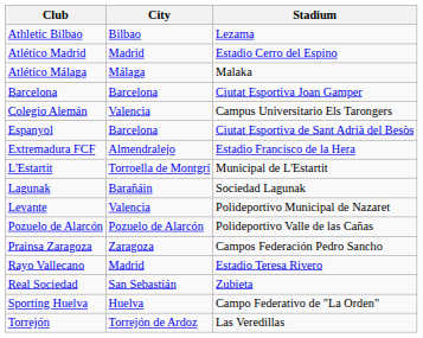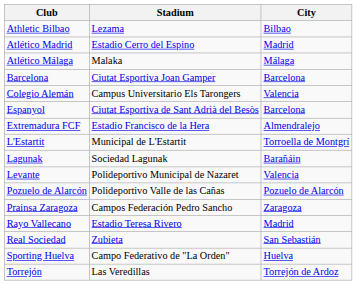 <table class="wikitable sortable">
 <tr>
 <th>Club</th>
+<th>Stadium</th>
 <th>City</th>
-<th>Stadium</th>
 </tr>
 <tr>
 <td><a href='#'>Athletic Bilbao</a></td>
+<td><a href='#'>Lezama</a></td>
 <td><a href='#'>Bilbao</a></td>
-<td><a href='#'>Lezama</a></td>
 </tr>
 <tr>
 <td><a href='#'>Atlético Madrid</a></td>
+<td><a href='#'>Estadio Cerro del Espino</a></td>
 <td><a href='#'>Madrid</a></td>
-<td><a href='#'>Estadio Cerro del Espino</a></td>
 </tr>
 <tr>
 <td><a href='#'>Atlético Málaga</a></td>
+<td>Malaka</td>
 <td><a href='#'>Málaga</a></td>
-<td>Malaka</td>
 </tr>
 <tr>
 <td><a href='#'>Barcelona</a></td>
+<td><a href='#'>Ciutat Esportiva Joan Gamper</a></td>
 <td><a href='#'>Barcelona</a></td>
-<td><a href='#'>Ciutat Esportiva Joan Gamper</a></td>
 </tr>
 <tr>
 <td><a href='#'>Colegio Alemán</a></td>
+<td>Campus Universitario Els Tarongers</td>
 <td><a href='#'>Valencia</a></td>
-<td>Campus Universitario Els Tarongers</td>
 </tr>
 <tr>
 <td><a href='#'>Espanyol</a></td>
+<td><a href='#'>Ciutat Esportiva de Sant Adrià del Besòs</a></td>
 <td><a href='#'>Barcelona</a></td>
-<td><a href='#'>Ciutat Esportiva de Sant Adrià del Besòs</a></td>
 </tr>
 <tr>
 <td><a href='#'>Extremadura FCF</a></td>
+<td><a href='#'>Estadio Francisco de la Hera</a></td>
 <td><a href='#'>Almendralejo</a></td>
-<td><a href='#'>Estadio Francisco de la Hera</a></td>
 </tr>
 <tr>
 <td><a href='#'>L'Estartit</a></td>
+<td>Municipal de L'Estartit</td>
 <td><a href='#'>Torroella de Montgrí</a></td>
-<td>Municipal de L'Estartit</td>
 </tr>
 <tr>
 <td><a href='#'>Lagunak</a></td>
+<td>Sociedad Lagunak</td>
 <td><a href='#'>Barañáin</a></td>
-<td>Sociedad Lagunak</td>
 </tr>
 <tr>
 <td><a href='#'>Levante</a></td>
+<td>Polideportivo Municipal de Nazaret</td>
 <td><a href='#'>Valencia</a></td>
-<td>Polideportivo Municipal de Nazaret</td>
 </tr>
 <tr>
 <td><a href='#'>Pozuelo de Alarcón</a></td>
+<td>Polideportivo Valle de las Cañas</td>
 <td><a href='#'>Pozuelo de Alarcón</a></td>
-<td>Polideportivo Valle de las Cañas</td>
 </tr>
 <tr>
 <td><a href='#'>Prainsa Zaragoza</a></td>
+<td>Campos Federación Pedro Sancho</td>
 <td><a href='#'>Zaragoza</a></td>
-<td>Campos Federación Pedro Sancho</td>
 </tr>
 <tr>
 <td><a href='#'>Rayo Vallecano</a></td>
+<td><a href='#'>Estadio Teresa Rivero</a></td>
 <td><a href='#'>Madrid</a></td>
-<td><a href='#'>Estadio Teresa Rivero</a></td>
 </tr>
 <tr>
 <td><a href='#'>Real Sociedad</a></td>
+<td><a href='#'>Zubieta</a></td>
 <td><a href='#'>San Sebastián</a></td>
-<td><a href='#'>Zubieta</a></td>
 </tr>
 <tr>
 <td><a href='#'>Sporting Huelva</a></td>
+<td>Campo Federativo de "La Orden"</td>
 <td><a href='#'>Huelva</a></td>
-<td>Campo Federativo de "La Orden"</td>
 </tr>
 <tr>
 <td><a href='#'>Torrejón</a></td>
+<td>Las Veredillas</td>
 <td><a href='#'>Torrejón de Ardoz</a></td>
-<td>Las Veredillas</td>
 </tr>
 </table>
